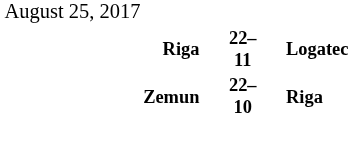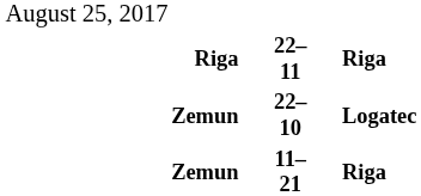 <table style="width:100%;" cellspacing="1">
 <tr>
 <th width=25%></th>
 <th width=2%></th>
 <th width=6%></th>
 <th width=2%></th>
 <th width=25%></th>
 </tr>
 <tr>
 <td>August 25, 2017</td>
 </tr>
 <tr style=font-size:90%>
 <td align=right><strong>Riga </strong></td>
 <td></td>
 <td align=center><strong>22–11</strong></td>
 <td></td>
-<td><strong> Logatec</strong></td>
+<td><strong> Riga</strong></td>
 <td></td>
 </tr>
 <tr style=font-size:90%>
 <td align=right><strong>Zemun </strong></td>
 <td></td>
 <td align=center><strong>22–10</strong></td>
 <td></td>
+<td><strong> Logatec</strong></td>
+<td></td>
+</tr>
+<tr style=font-size:90%>
+<td align=right><strong>Zemun </strong></td>
+<td></td>
+<td align=center><strong>11–21</strong></td>
+<td></td>
 <td><strong> Riga</strong></td>
 <td></td>
 </tr>
 </table>
